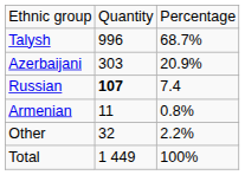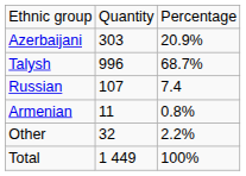 <table class="wikitable">
 <tr>
 <td>Ethnic group</td>
 <td>Quantity</td>
 <td>Percentage</td>
 </tr>
 <tr>
+<td><a href='#'>Azerbaijani</a></td>
+<td>303</td>
+<td>20.9%</td>
+</tr>
+<tr>
 <td><a href='#'>Talysh</a></td>
 <td>996</td>
 <td>68.7%</td>
 </tr>
 <tr>
-<td><a href='#'>Azerbaijani</a></td>
-<td>303</td>
-<td>20.9%</td>
-</tr>
-<tr>
 <td><a href='#'>Russian</a></td>
-<td><strong>107</strong></td>
+<td>107</td>
 <td>7.4</td>
 </tr>
 <tr>
 <td><a href='#'>Armenian</a></td>
 <td>11</td>
 <td>0.8%</td>
 </tr>
 <tr>
 <td>Other</td>
 <td>32</td>
 <td>2.2%</td>
 </tr>
 <tr>
 <td>Total</td>
 <td>1 449</td>
 <td>100%</td>
 </tr>
 </table>
